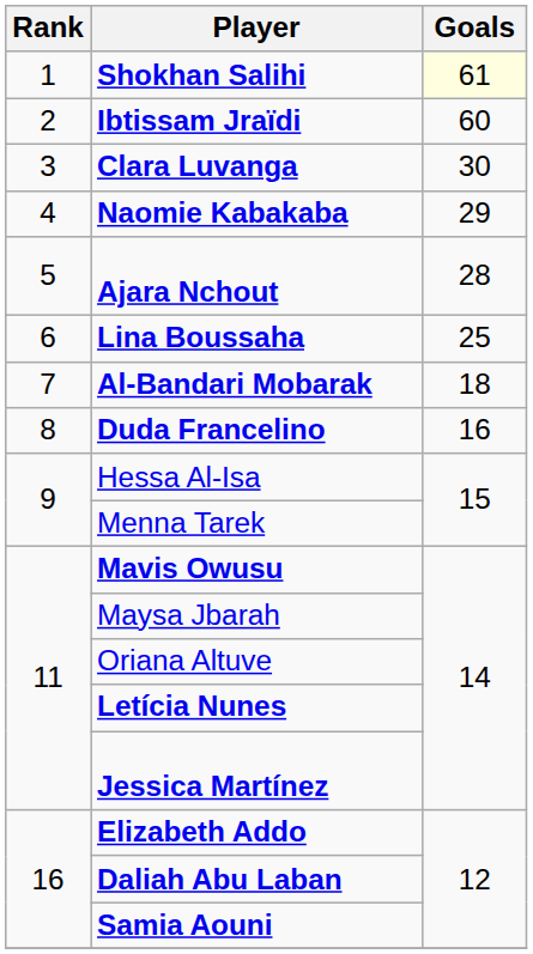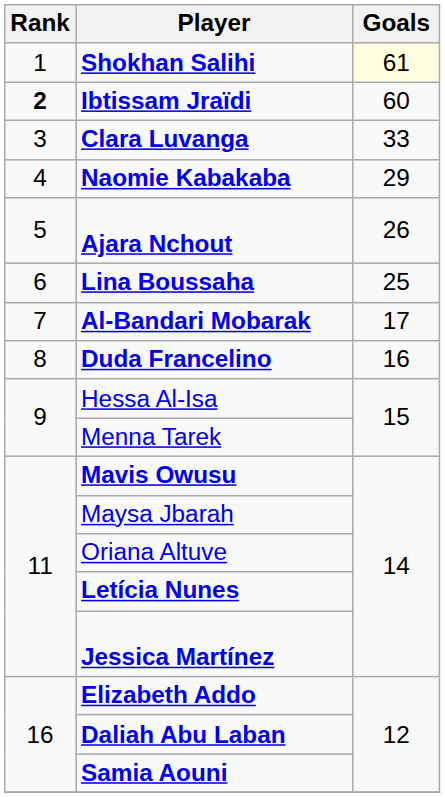 <table class="wikitable sortable nowrap" style="text-align: center">
 <tr>
 <th>Rank</th>
 <th style="width:175px">Player</th>
 <th style="width:50px">Goals</th>
 </tr>
 <tr>
 <td>1</td>
 <td style="text-align:left"><strong> <a href='#'>Shokhan Salihi</a></strong></td>
 <td style="background: lightyellow;">61</td>
 </tr>
 <tr>
-<td>2</td>
+<td><strong>2</strong></td>
 <td style="text-align:left"><strong> <a href='#'>Ibtissam Jraïdi</a></strong></td>
 <td>60</td>
 </tr>
 <tr>
 <td>3</td>
 <td style="text-align:left"><strong> <a href='#'>Clara Luvanga</a></strong></td>
-<td>30</td>
+<td>33</td>
 </tr>
 <tr>
 <td>4</td>
 <td style="text-align:left"><strong> <a href='#'>Naomie Kabakaba</a></strong></td>
 <td>29</td>
 </tr>
 <tr>
 <td>5</td>
 <td style="text-align:left"><br><strong> <a href='#'>Ajara Nchout</a></strong></td>
-<td>28</td>
+<td>26</td>
 </tr>
 <tr>
 <td>6</td>
 <td style="text-align:left"><strong> <a href='#'>Lina Boussaha</a></strong></td>
 <td>25</td>
 </tr>
 <tr>
 <td>7</td>
 <td style="text-align:left"><strong> <a href='#'>Al-Bandari Mobarak</a></strong></td>
-<td>18</td>
+<td>17</td>
 </tr>
 <tr>
 <td>8</td>
 <td style="text-align:left"><strong> <a href='#'>Duda Francelino</a></strong></td>
 <td>16</td>
 </tr>
 <tr>
 <td rowspan=2>9</td>
 <td style="text-align:left"> <a href='#'>Hessa Al-Isa</a></td>
 <td rowspan=2>15</td>
 </tr>
 <tr>
 <td style="text-align:left"> <a href='#'>Menna Tarek</a></td>
 </tr>
 <tr>
 <td rowspan=5>11</td>
 <td style="text-align:left"><strong> <a href='#'>Mavis Owusu</a></strong></td>
 <td rowspan=5>14</td>
 </tr>
 <tr>
 <td style="text-align:left"> <a href='#'>Maysa Jbarah</a></td>
 </tr>
 <tr>
 <td style="text-align:left"> <a href='#'>Oriana Altuve</a></td>
 </tr>
 <tr>
 <td style="text-align:left"><strong> <a href='#'>Letícia Nunes</a></strong></td>
 </tr>
 <tr>
 <td style="text-align:left"><br><strong> <a href='#'>Jessica Martínez</a></strong></td>
 </tr>
 <tr>
 <td rowspan=3>16</td>
 <td style="text-align:left"><strong> <a href='#'>Elizabeth Addo</a></strong></td>
 <td rowspan=3>12</td>
 </tr>
 <tr>
 <td style="text-align:left"><strong> <a href='#'>Daliah Abu Laban</a></strong></td>
 </tr>
 <tr>
 <td style="text-align:left"><strong><a href='#'>Samia Aouni</a></strong></td>
 </tr>
 <tr>
 </tr>
 </table>
